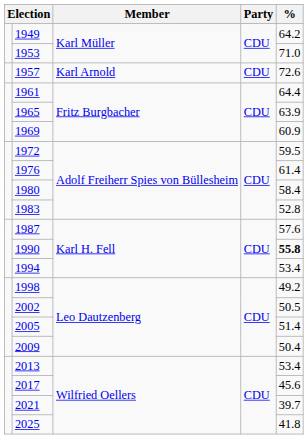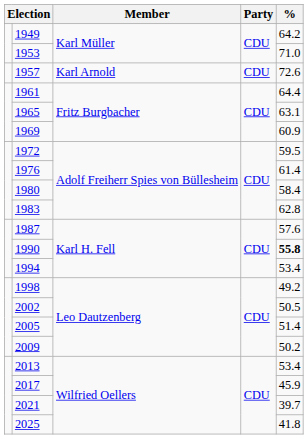 <table class=wikitable>
 <tr>
 <th colspan=2>Election</th>
 <th>Member</th>
 <th>Party</th>
 <th>%</th>
 </tr>
 <tr>
 <td rowspan=2 bgcolor=></td>
 <td><a href='#'>1949</a></td>
 <td rowspan=2><a href='#'>Karl Müller</a></td>
 <td rowspan=2><a href='#'>CDU</a></td>
 <td align=right>64.2</td>
 </tr>
 <tr>
 <td><a href='#'>1953</a></td>
 <td align=right>71.0</td>
 </tr>
 <tr>
 <td bgcolor=></td>
 <td><a href='#'>1957</a></td>
 <td><a href='#'>Karl Arnold</a></td>
 <td><a href='#'>CDU</a></td>
 <td align=right>72.6</td>
 </tr>
 <tr>
 <td rowspan=3 bgcolor=></td>
 <td><a href='#'>1961</a></td>
 <td rowspan=3><a href='#'>Fritz Burgbacher</a></td>
 <td rowspan=3><a href='#'>CDU</a></td>
 <td align=right>64.4</td>
 </tr>
 <tr>
 <td><a href='#'>1965</a></td>
-<td align=right>63.9</td>
+<td align=right>63.1</td>
 </tr>
 <tr>
 <td><a href='#'>1969</a></td>
 <td align=right>60.9</td>
 </tr>
 <tr>
 <td rowspan=4 bgcolor=></td>
 <td><a href='#'>1972</a></td>
 <td rowspan=4><a href='#'>Adolf Freiherr Spies von Büllesheim</a></td>
 <td rowspan=4><a href='#'>CDU</a></td>
 <td align=right>59.5</td>
 </tr>
 <tr>
 <td><a href='#'>1976</a></td>
 <td align=right>61.4</td>
 </tr>
 <tr>
 <td><a href='#'>1980</a></td>
 <td align=right>58.4</td>
 </tr>
 <tr>
 <td><a href='#'>1983</a></td>
-<td align=right>52.8</td>
+<td align=right>62.8</td>
 </tr>
 <tr>
 <td rowspan=3 bgcolor=></td>
 <td><a href='#'>1987</a></td>
 <td rowspan=3><a href='#'>Karl H. Fell</a></td>
 <td rowspan=3><a href='#'>CDU</a></td>
 <td align=right>57.6</td>
 </tr>
 <tr>
 <td><a href='#'>1990</a></td>
 <td align=right><strong>55.8</strong></td>
 </tr>
 <tr>
 <td><a href='#'>1994</a></td>
 <td align=right>53.4</td>
 </tr>
 <tr>
 <td rowspan=4 bgcolor=></td>
 <td><a href='#'>1998</a></td>
 <td rowspan=4><a href='#'>Leo Dautzenberg</a></td>
 <td rowspan=4><a href='#'>CDU</a></td>
 <td align=right>49.2</td>
 </tr>
 <tr>
 <td><a href='#'>2002</a></td>
 <td align=right>50.5</td>
 </tr>
 <tr>
 <td><a href='#'>2005</a></td>
 <td align=right>51.4</td>
 </tr>
 <tr>
 <td><a href='#'>2009</a></td>
-<td align=right>50.4</td>
+<td align=right>50.2</td>
 </tr>
 <tr>
 <td rowspan=4 bgcolor=></td>
 <td><a href='#'>2013</a></td>
 <td rowspan=4><a href='#'>Wilfried Oellers</a></td>
 <td rowspan=4><a href='#'>CDU</a></td>
 <td align=right>53.4</td>
 </tr>
 <tr>
 <td><a href='#'>2017</a></td>
-<td align=right>45.6</td>
+<td align=right>45.9</td>
 </tr>
 <tr>
 <td><a href='#'>2021</a></td>
 <td align=right>39.7</td>
 </tr>
 <tr>
 <td><a href='#'>2025</a></td>
 <td align=right>41.8</td>
 </tr>
 </table>
